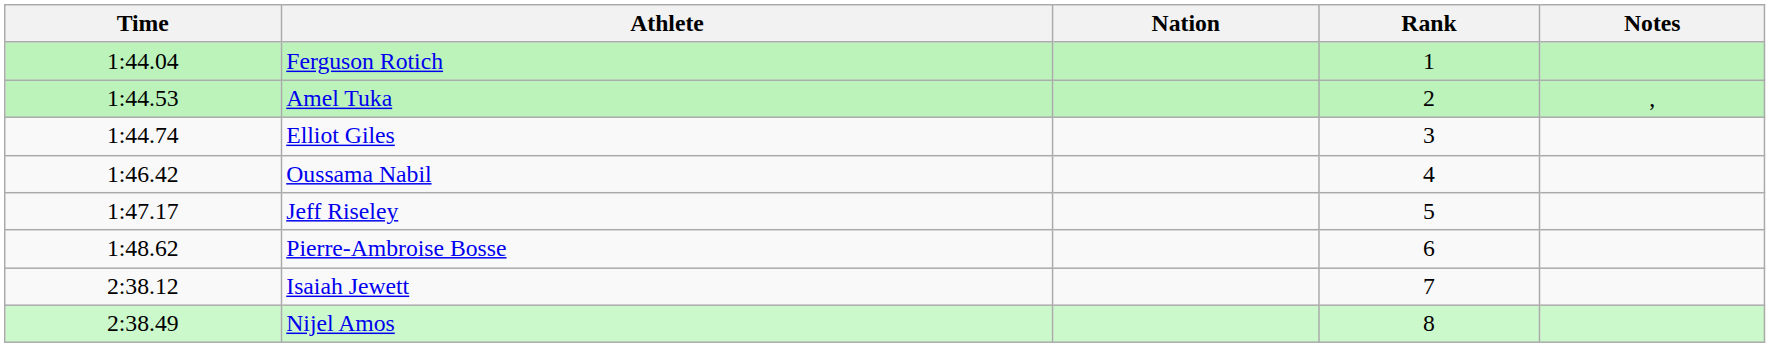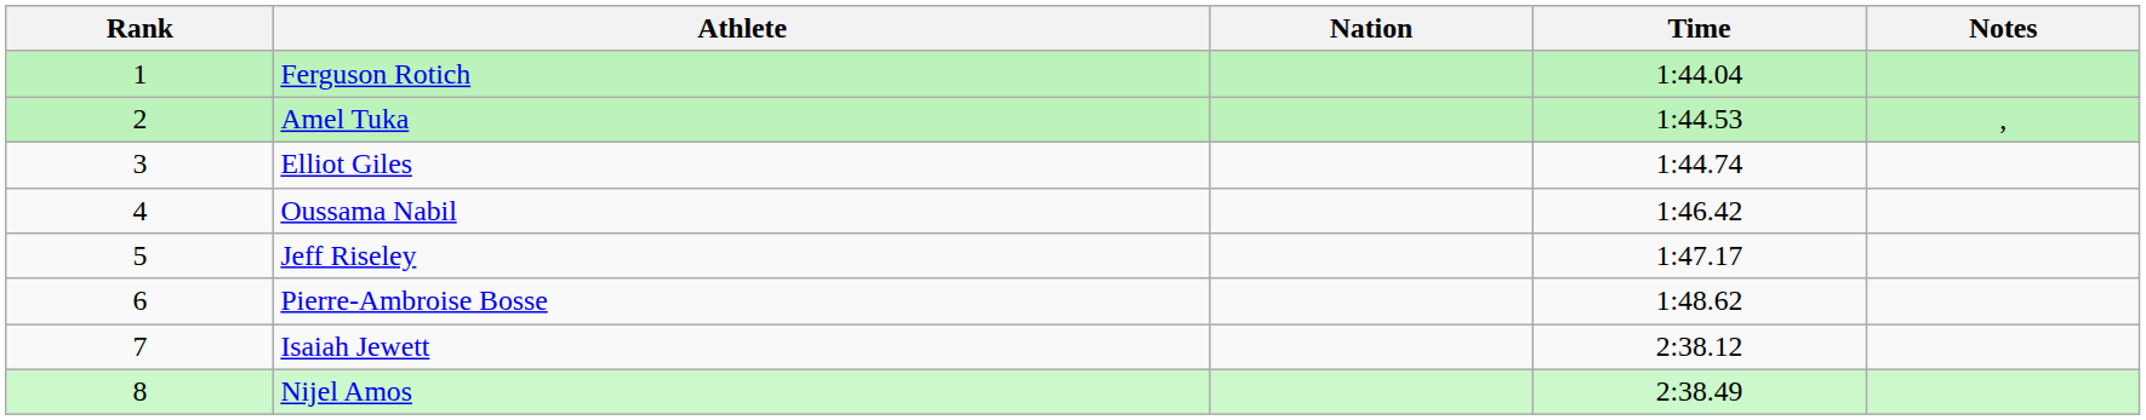 <table class="wikitable sortable" style="text-align:center;width: 60%;">
 <tr>
-<th>Time</th>
+<th>Rank</th>
 <th>Athlete</th>
 <th>Nation</th>
-<th>Rank</th>
+<th>Time</th>
 <th>Notes</th>
 </tr>
 <tr bgcolor=#bbf3bb>
-<td>1:44.04</td>
+<td>1</td>
 <td align="left"><a href='#'>Ferguson Rotich</a></td>
 <td align="left"></td>
-<td>1</td>
+<td>1:44.04</td>
 <td></td>
 </tr>
 <tr bgcolor=#bbf3bb>
-<td>1:44.53</td>
+<td>2</td>
 <td align="left"><a href='#'>Amel Tuka</a></td>
 <td align="left"></td>
-<td>2</td>
+<td>1:44.53</td>
 <td>, </td>
 </tr>
 <tr>
-<td>1:44.74</td>
+<td>3</td>
 <td align="left"><a href='#'>Elliot Giles</a></td>
 <td align="left"></td>
-<td>3</td>
+<td>1:44.74</td>
 <td></td>
 </tr>
 <tr>
-<td>1:46.42</td>
+<td>4</td>
 <td align="left"><a href='#'>Oussama Nabil</a></td>
 <td align="left"></td>
-<td>4</td>
+<td>1:46.42</td>
 <td></td>
 </tr>
 <tr>
-<td>1:47.17</td>
+<td>5</td>
 <td align="left"><a href='#'>Jeff Riseley</a></td>
 <td align="left"></td>
-<td>5</td>
+<td>1:47.17</td>
 <td></td>
 </tr>
 <tr>
-<td>1:48.62</td>
+<td>6</td>
 <td align="left"><a href='#'>Pierre-Ambroise Bosse</a></td>
 <td align="left"></td>
-<td>6</td>
+<td>1:48.62</td>
 <td></td>
 </tr>
 <tr>
-<td>2:38.12</td>
+<td>7</td>
 <td align="left"><a href='#'>Isaiah Jewett</a></td>
 <td align="left"></td>
-<td>7</td>
+<td>2:38.12</td>
 <td></td>
 </tr>
 <tr bgcolor=ccf9cc>
-<td>2:38.49</td>
+<td>8</td>
 <td align="left"><a href='#'>Nijel Amos</a></td>
 <td align="left"></td>
-<td>8</td>
+<td>2:38.49</td>
 <td></td>
 </tr>
 </table>
